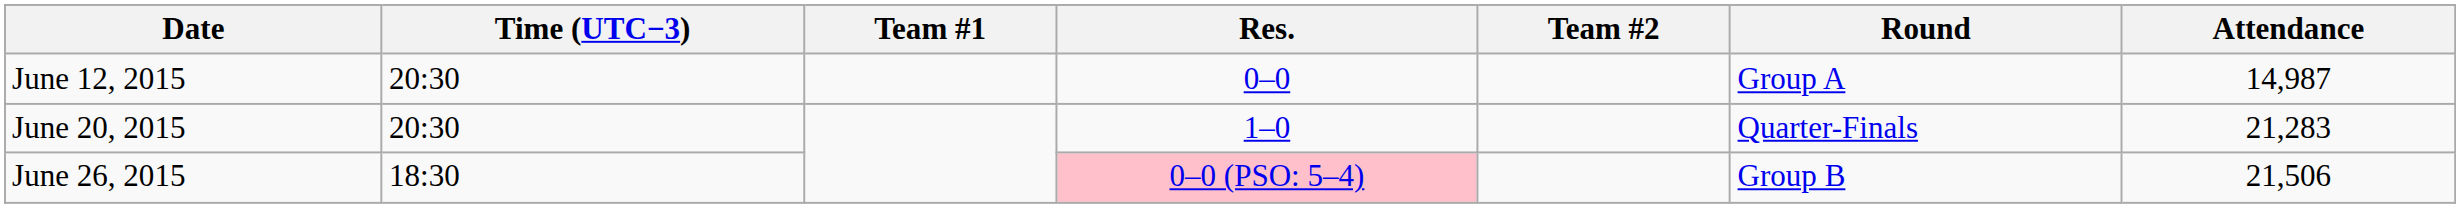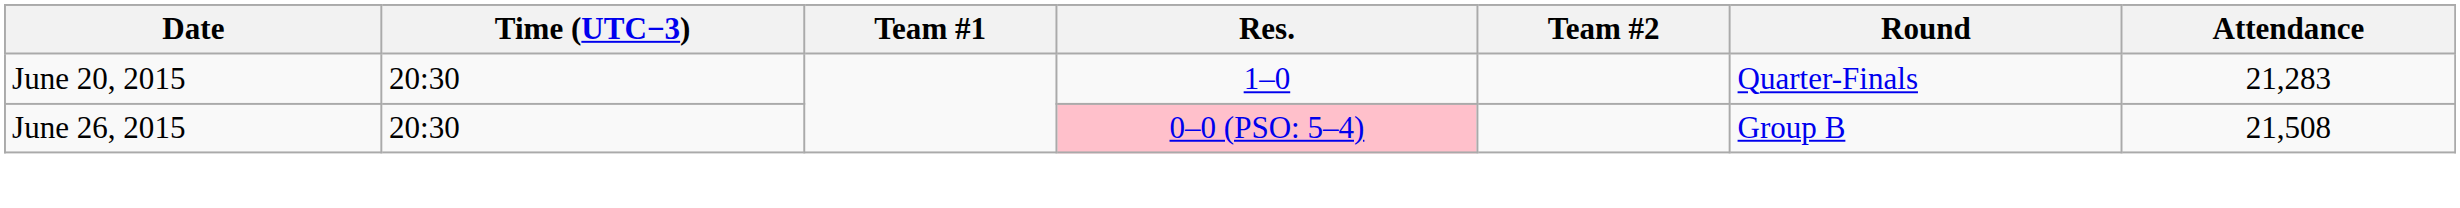 <table class="wikitable"  style="text-align:left; width:100%;">
 <tr>
 <th>Date</th>
 <th>Time (<a href='#'>UTC−3</a>)</th>
 <th>Team #1</th>
 <th>Res.</th>
 <th>Team #2</th>
 <th>Round</th>
 <th>Attendance</th>
-</tr>
-<tr>
-<td>June 12, 2015</td>
-<td>20:30</td>
-<td></td>
-<td style="text-align:center;"><a href='#'>0–0</a></td>
-<td></td>
-<td><a href='#'>Group A</a></td>
-<td style="text-align:center;">14,987</td>
 </tr>
 <tr>
 <td>June 20, 2015</td>
 <td>20:30</td>
 <td rowspan="2"></td>
 <td style="text-align:center;"><a href='#'>1–0</a></td>
 <td></td>
 <td><a href='#'>Quarter-Finals</a></td>
 <td style="text-align:center;">21,283</td>
 </tr>
 <tr>
 <td>June 26, 2015</td>
-<td>18:30</td>
+<td>20:30</td>
 <td style="background: pink; text-align:center;"><a href='#'>0–0 (PSO: 5–4)</a></td>
 <td></td>
 <td><a href='#'>Group B</a></td>
-<td style="text-align:center;">21,506</td>
+<td style="text-align:center;">21,508</td>
 </tr>
 </table>
